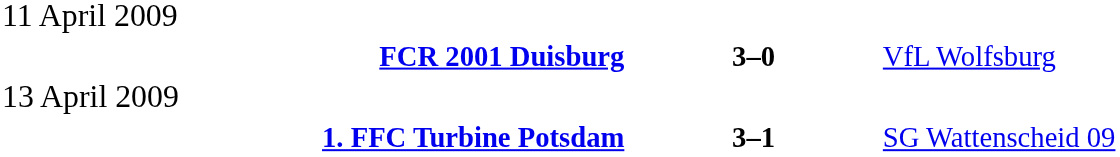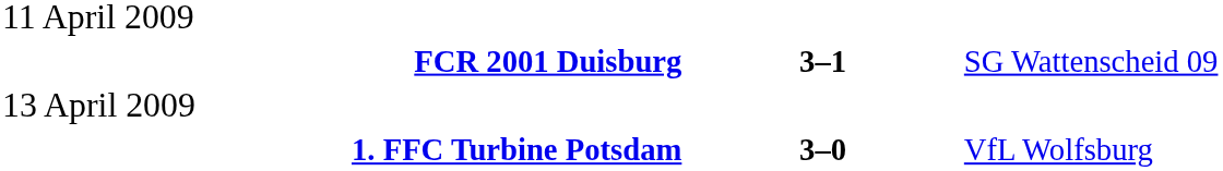 <table width=100% cellspacing=1>
 <tr>
 <th width=25%></th>
 <th width=10%></th>
 <th width=25%></th>
 <th></th>
 </tr>
 <tr>
 <td>11 April 2009</td>
 </tr>
 <tr style=font-size:90%>
 <td align=right><strong><a href='#'>FCR 2001 Duisburg</a></strong></td>
-<td align=center><strong>3–0</strong></td>
-<td><a href='#'>VfL Wolfsburg</a></td>
+<td align=center><strong>3–1</strong></td>
+<td><a href='#'>SG Wattenscheid 09</a></td>
 </tr>
 <tr>
 <td>13 April 2009</td>
 </tr>
 <tr style=font-size:90%>
 <td align=right><strong><a href='#'>1. FFC Turbine Potsdam</a></strong></td>
-<td align=center><strong>3–1</strong></td>
-<td><a href='#'>SG Wattenscheid 09</a></td>
+<td align=center><strong>3–0</strong></td>
+<td><a href='#'>VfL Wolfsburg</a></td>
 </tr>
 </table>
